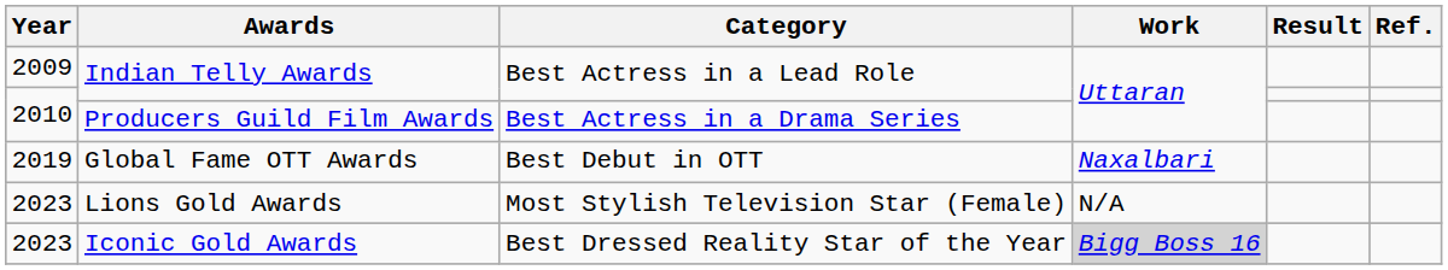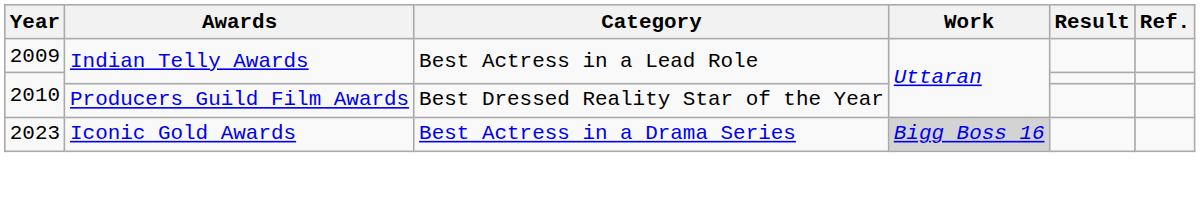 <table class="wikitable">
 <tr>
 <th>Year</th>
 <th>Awards</th>
 <th>Category</th>
 <th>Work</th>
 <th>Result</th>
 <th>Ref.</th>
 </tr>
 <tr>
 <td>2009</td>
 <td rowspan=2><a href='#'>Indian Telly Awards</a></td>
 <td rowspan="2">Best Actress in a Lead Role</td>
 <td rowspan="3"><em><a href='#'>Uttaran</a></em></td>
 <td></td>
 <td></td>
 </tr>
 <tr>
 <td rowspan="2">2010</td>
 <td></td>
 <td></td>
 </tr>
 <tr>
 <td><a href='#'>Producers Guild Film Awards</a></td>
-<td><a href='#'>Best Actress in a Drama Series</a></td>
-<td></td>
-<td></td>
-</tr>
-<tr>
-<td>2019</td>
-<td>Global Fame OTT Awards</td>
-<td>Best Debut in OTT</td>
-<td><em><a href='#'>Naxalbari </a></em></td>
-<td></td>
-<td></td>
-</tr>
-<tr>
-<td>2023</td>
-<td>Lions Gold Awards</td>
-<td>Most Stylish Television Star (Female)</td>
-<td>N/A</td>
+<td>Best Dressed Reality Star of the Year</td>
 <td></td>
 <td></td>
 </tr>
 <tr>
 <td>2023</td>
 <td><a href='#'>Iconic Gold Awards</a></td>
-<td>Best Dressed Reality Star of the Year</td>
+<td><a href='#'>Best Actress in a Drama Series</a></td>
 <td style="background: lightgrey;"><em><a href='#'>Bigg Boss 16</a></em></td>
 <td></td>
 <td></td>
 </tr>
 </table>
